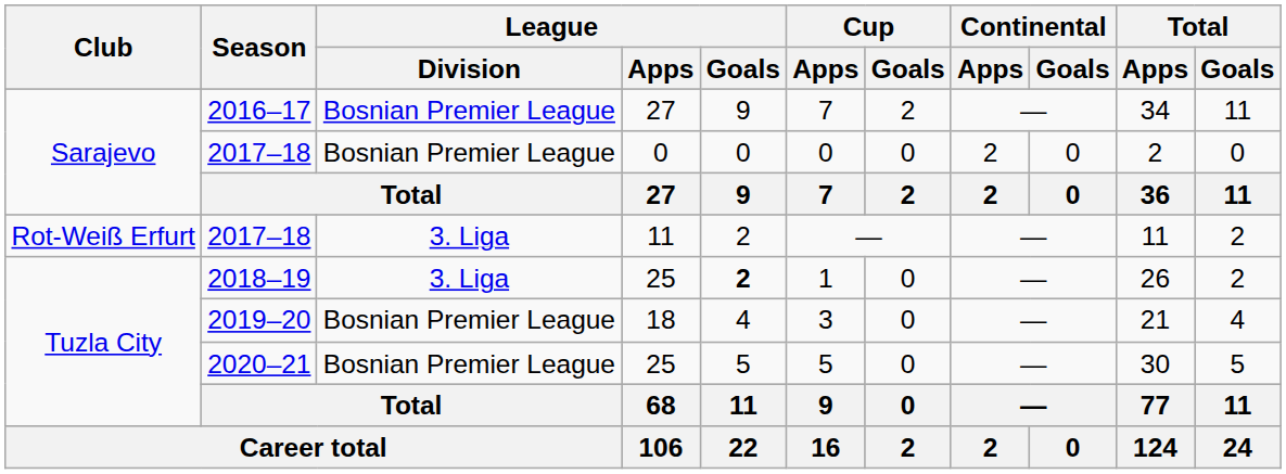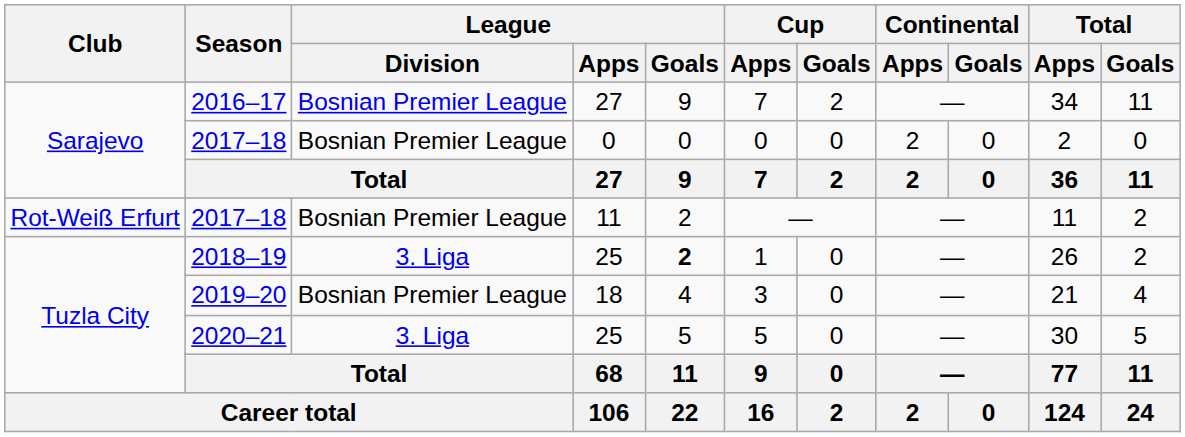 <table class=wikitable style="text-align: center;font-size:95%">
 <tr>
 <th rowspan="2">Club</th>
 <th rowspan="2">Season</th>
 <th colspan="3">League</th>
 <th colspan="2">Cup</th>
 <th colspan="2">Continental</th>
 <th colspan="2">Total</th>
 </tr>
 <tr>
 <th>Division</th>
 <th>Apps</th>
 <th>Goals</th>
 <th>Apps</th>
 <th>Goals</th>
 <th>Apps</th>
 <th>Goals</th>
 <th>Apps</th>
 <th>Goals</th>
 </tr>
 <tr>
 <td rowspan="3"><a href='#'>Sarajevo</a></td>
 <td><a href='#'>2016–17</a></td>
 <td><a href='#'>Bosnian Premier League</a></td>
 <td>27</td>
 <td>9</td>
 <td>7</td>
 <td>2</td>
 <td colspan="2">—</td>
 <td>34</td>
 <td>11</td>
 </tr>
 <tr>
 <td><a href='#'>2017–18</a></td>
 <td>Bosnian Premier League</td>
 <td>0</td>
 <td>0</td>
 <td>0</td>
 <td>0</td>
 <td>2</td>
 <td>0</td>
 <td>2</td>
 <td>0</td>
 </tr>
 <tr>
 <th colspan="2">Total</th>
 <th>27</th>
 <th>9</th>
 <th>7</th>
 <th>2</th>
 <th>2</th>
 <th>0</th>
 <th>36</th>
 <th>11</th>
 </tr>
 <tr>
 <td><a href='#'>Rot-Weiß Erfurt</a></td>
 <td><a href='#'>2017–18</a></td>
-<td><a href='#'>3. Liga</a></td>
+<td>Bosnian Premier League</td>
 <td>11</td>
 <td>2</td>
 <td colspan="2">—</td>
 <td colspan="2">—</td>
 <td>11</td>
 <td>2</td>
 </tr>
 <tr>
 <td rowspan="4"><a href='#'>Tuzla City</a></td>
 <td><a href='#'>2018–19</a></td>
 <td><a href='#'>3. Liga</a></td>
 <td>25</td>
 <td><strong>2</strong></td>
 <td>1</td>
 <td>0</td>
 <td colspan="2">—</td>
 <td>26</td>
 <td>2</td>
 </tr>
 <tr>
 <td><a href='#'>2019–20</a></td>
 <td>Bosnian Premier League</td>
 <td>18</td>
 <td>4</td>
 <td>3</td>
 <td>0</td>
 <td colspan="2">—</td>
 <td>21</td>
 <td>4</td>
 </tr>
 <tr>
 <td><a href='#'>2020–21</a></td>
-<td>Bosnian Premier League</td>
+<td><a href='#'>3. Liga</a></td>
 <td>25</td>
 <td>5</td>
 <td>5</td>
 <td>0</td>
 <td colspan="2">—</td>
 <td>30</td>
 <td>5</td>
 </tr>
 <tr>
 <th colspan="2">Total</th>
 <th>68</th>
 <th>11</th>
 <th>9</th>
 <th>0</th>
 <th colspan="2">—</th>
 <th>77</th>
 <th>11</th>
 </tr>
 <tr>
 <th colspan="3">Career total</th>
 <th>106</th>
 <th>22</th>
 <th>16</th>
 <th>2</th>
 <th>2</th>
 <th>0</th>
 <th>124</th>
 <th>24</th>
 </tr>
 </table>
